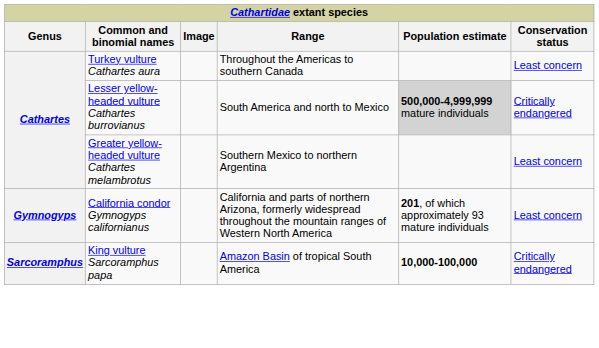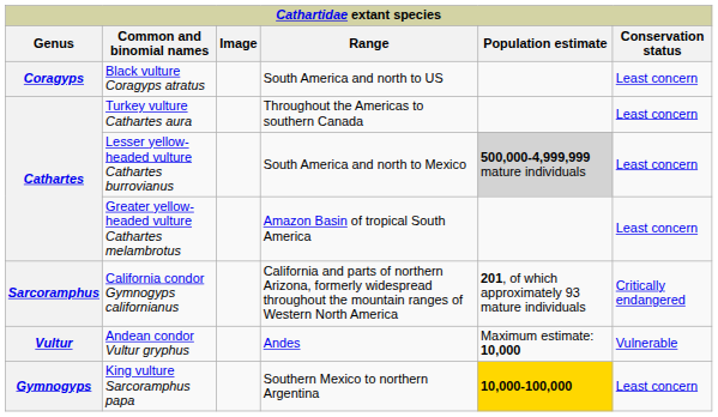 <table class="wikitable sortable">
 <tr>
 <th colspan="6" style="background-color: #D3D3A4" align="center"><em><a href='#'>Cathartidae</a></em> extant species</th>
 </tr>
 <tr>
 <th>Genus</th>
 <th>Common and binomial names</th>
 <th class="unsortable">Image</th>
 <th>Range</th>
 <th>Population estimate</th>
 <th>Conservation status</th>
+</tr>
+<tr>
+<th rowspan="1" style="text-align:center;"><em><a href='#'>Coragyps</a></em> </th>
+<td><a href='#'>Black vulture</a><br><em>Coragyps atratus</em><br></td>
+<td></td>
+<td>South America and north to US</td>
+<td></td>
+<td><a href='#'>Least concern</a></td>
 </tr>
 <tr>
 <th rowspan="3" style="text-align:center;"><em><a href='#'>Cathartes</a></em> </th>
 <td><a href='#'>Turkey vulture</a><br><em>Cathartes aura</em><br></td>
 <td></td>
 <td>Throughout the Americas to southern Canada</td>
 <td></td>
 <td><a href='#'>Least concern</a></td>
 </tr>
 <tr>
 <td><a href='#'>Lesser yellow-headed vulture</a><br><em>Cathartes burrovianus</em><br></td>
 <td></td>
 <td>South America and north to Mexico</td>
 <td style="background: lightgrey;"><strong>500,000-4,999,999</strong> mature individuals</td>
-<td><a href='#'>Critically endangered</a></td>
+<td><a href='#'>Least concern</a></td>
 </tr>
 <tr>
 <td><a href='#'>Greater yellow-headed vulture</a><br><em>Cathartes melambrotus</em><br></td>
 <td></td>
-<td>Southern Mexico to northern Argentina</td>
+<td><a href='#'>Amazon Basin</a> of tropical South America</td>
 <td></td>
 <td><a href='#'>Least concern</a></td>
 </tr>
 <tr>
-<th rowspan="1" style="text-align:center;"><em><a href='#'>Gymnogyps</a></em> </th>
+<th rowspan="1" style="text-align:center;"><em><a href='#'>Sarcoramphus</a></em> </th>
 <td><a href='#'>California condor</a><br><em>Gymnogyps californianus</em><br></td>
 <td></td>
 <td>California and parts of northern Arizona, formerly widespread throughout the mountain ranges of Western North America</td>
 <td><strong>201</strong>, of which approximately 93 mature individuals</td>
+<td><a href='#'>Critically endangered</a></td>
+</tr>
+<tr>
+<th rowspan="1" style="text-align:center;"><em><a href='#'>Vultur</a></em> </th>
+<td><a href='#'>Andean condor</a><br><em>Vultur gryphus</em><br></td>
+<td></td>
+<td><a href='#'>Andes</a></td>
+<td>Maximum estimate: <strong>10,000</strong></td>
+<td><a href='#'>Vulnerable</a></td>
+</tr>
+<tr>
+<th rowspan="1" style="text-align:center;"><em><a href='#'>Gymnogyps</a></em> </th>
+<td><a href='#'>King vulture</a><br><em>Sarcoramphus papa</em><br></td>
+<td></td>
+<td>Southern Mexico to northern Argentina</td>
+<td style="background: gold;"><strong>10,000-100,000</strong></td>
 <td><a href='#'>Least concern</a></td>
 </tr>
-<tr>
-<th rowspan="1" style="text-align:center;"><em><a href='#'>Sarcoramphus</a></em> </th>
-<td><a href='#'>King vulture</a><br><em>Sarcoramphus papa</em><br></td>
-<td></td>
-<td><a href='#'>Amazon Basin</a> of tropical South America</td>
-<td><strong>10,000-100,000</strong></td>
-<td><a href='#'>Critically endangered</a></td>
-</tr>
 </table>
